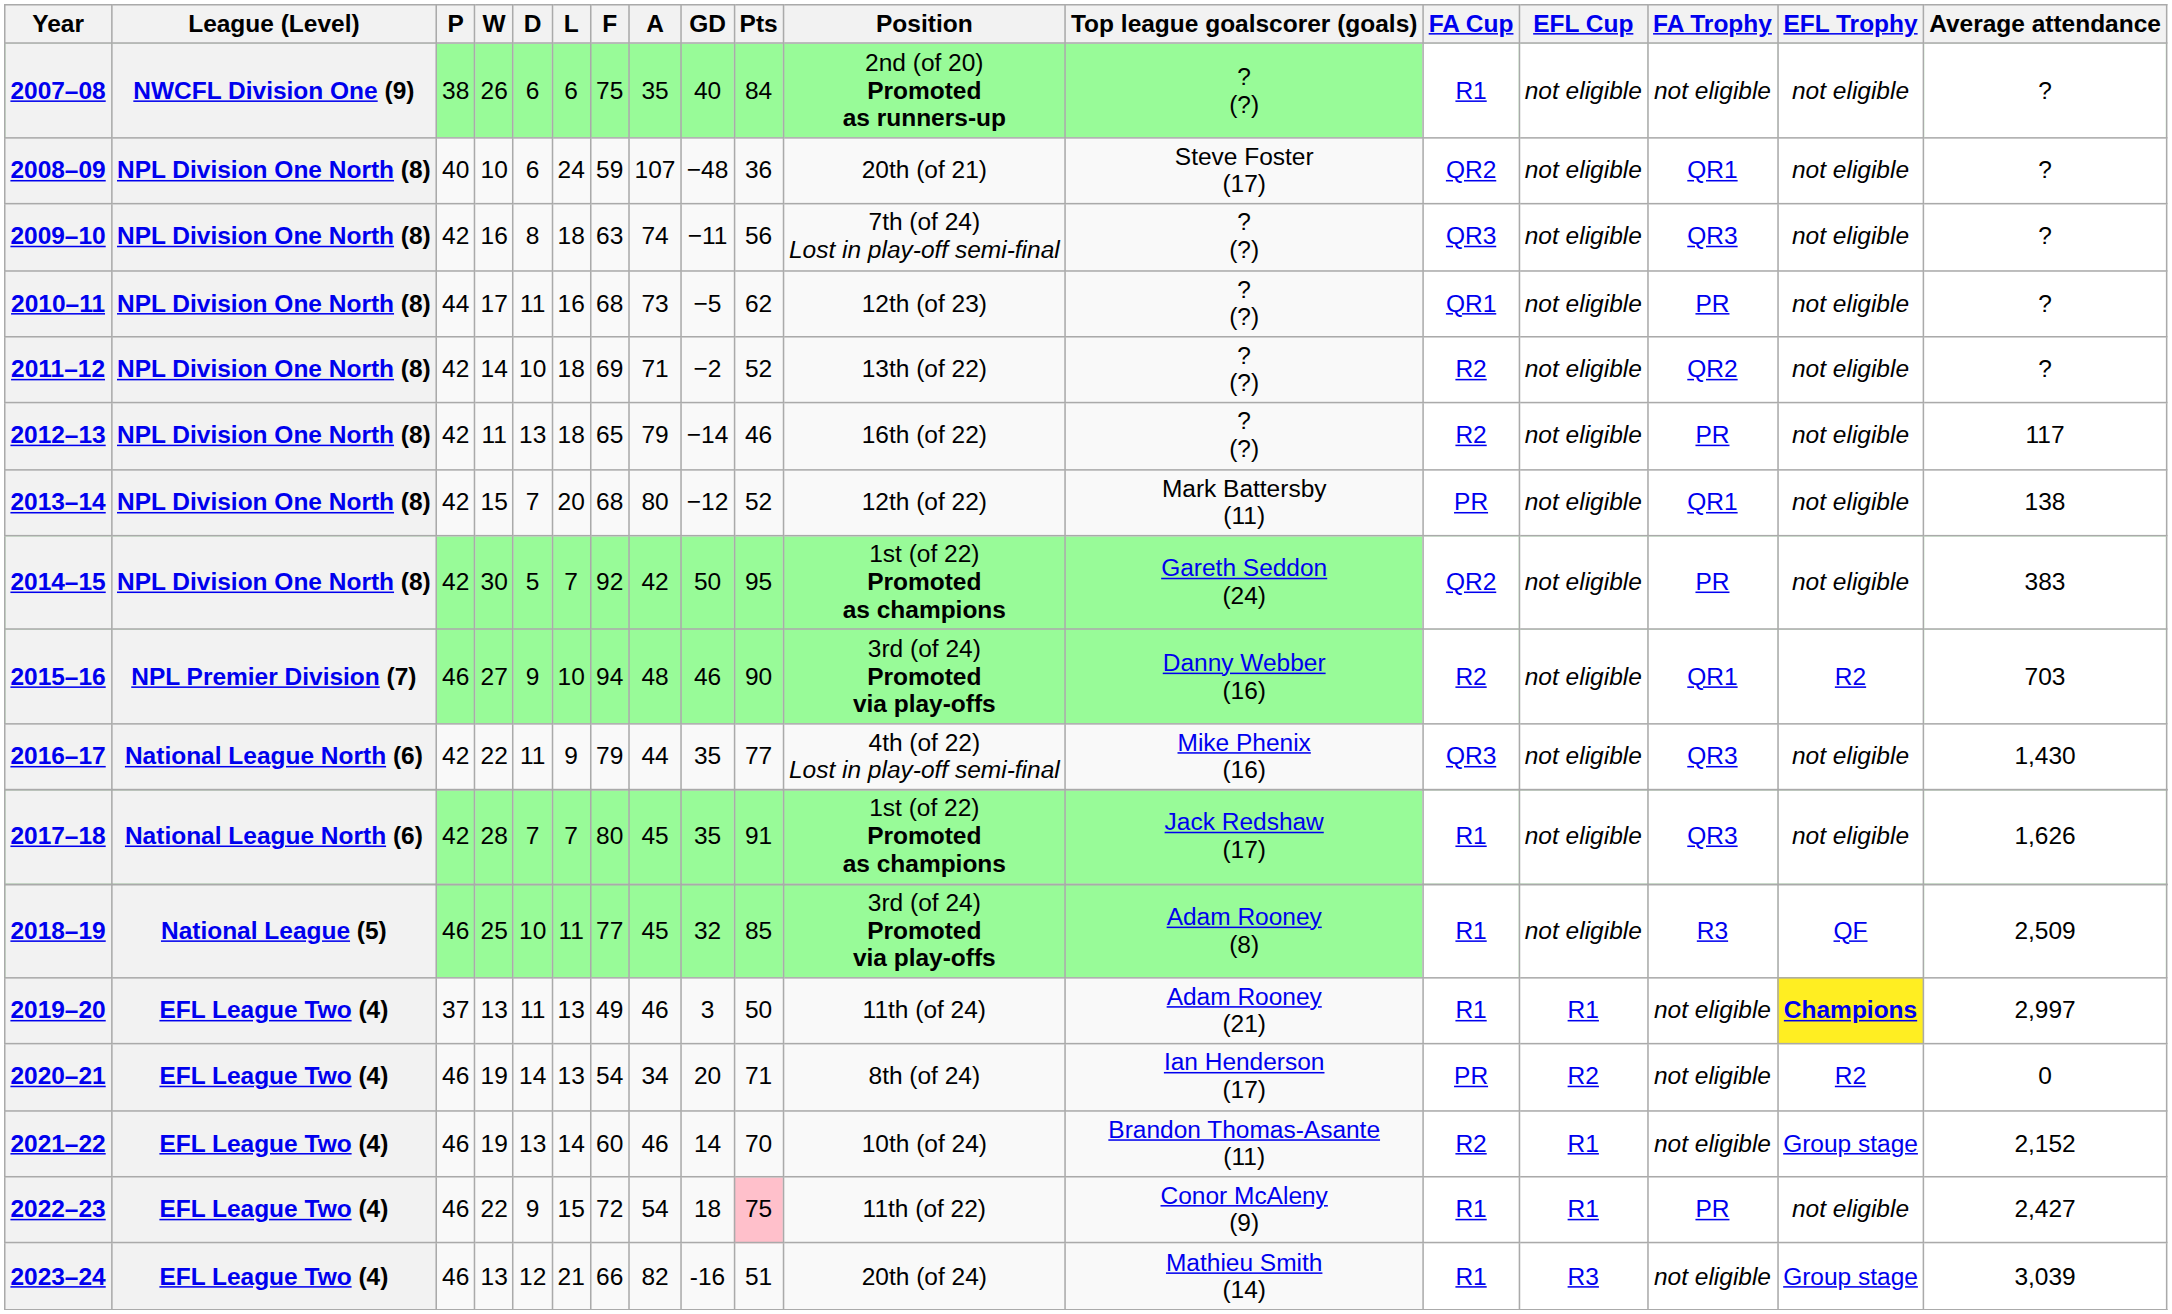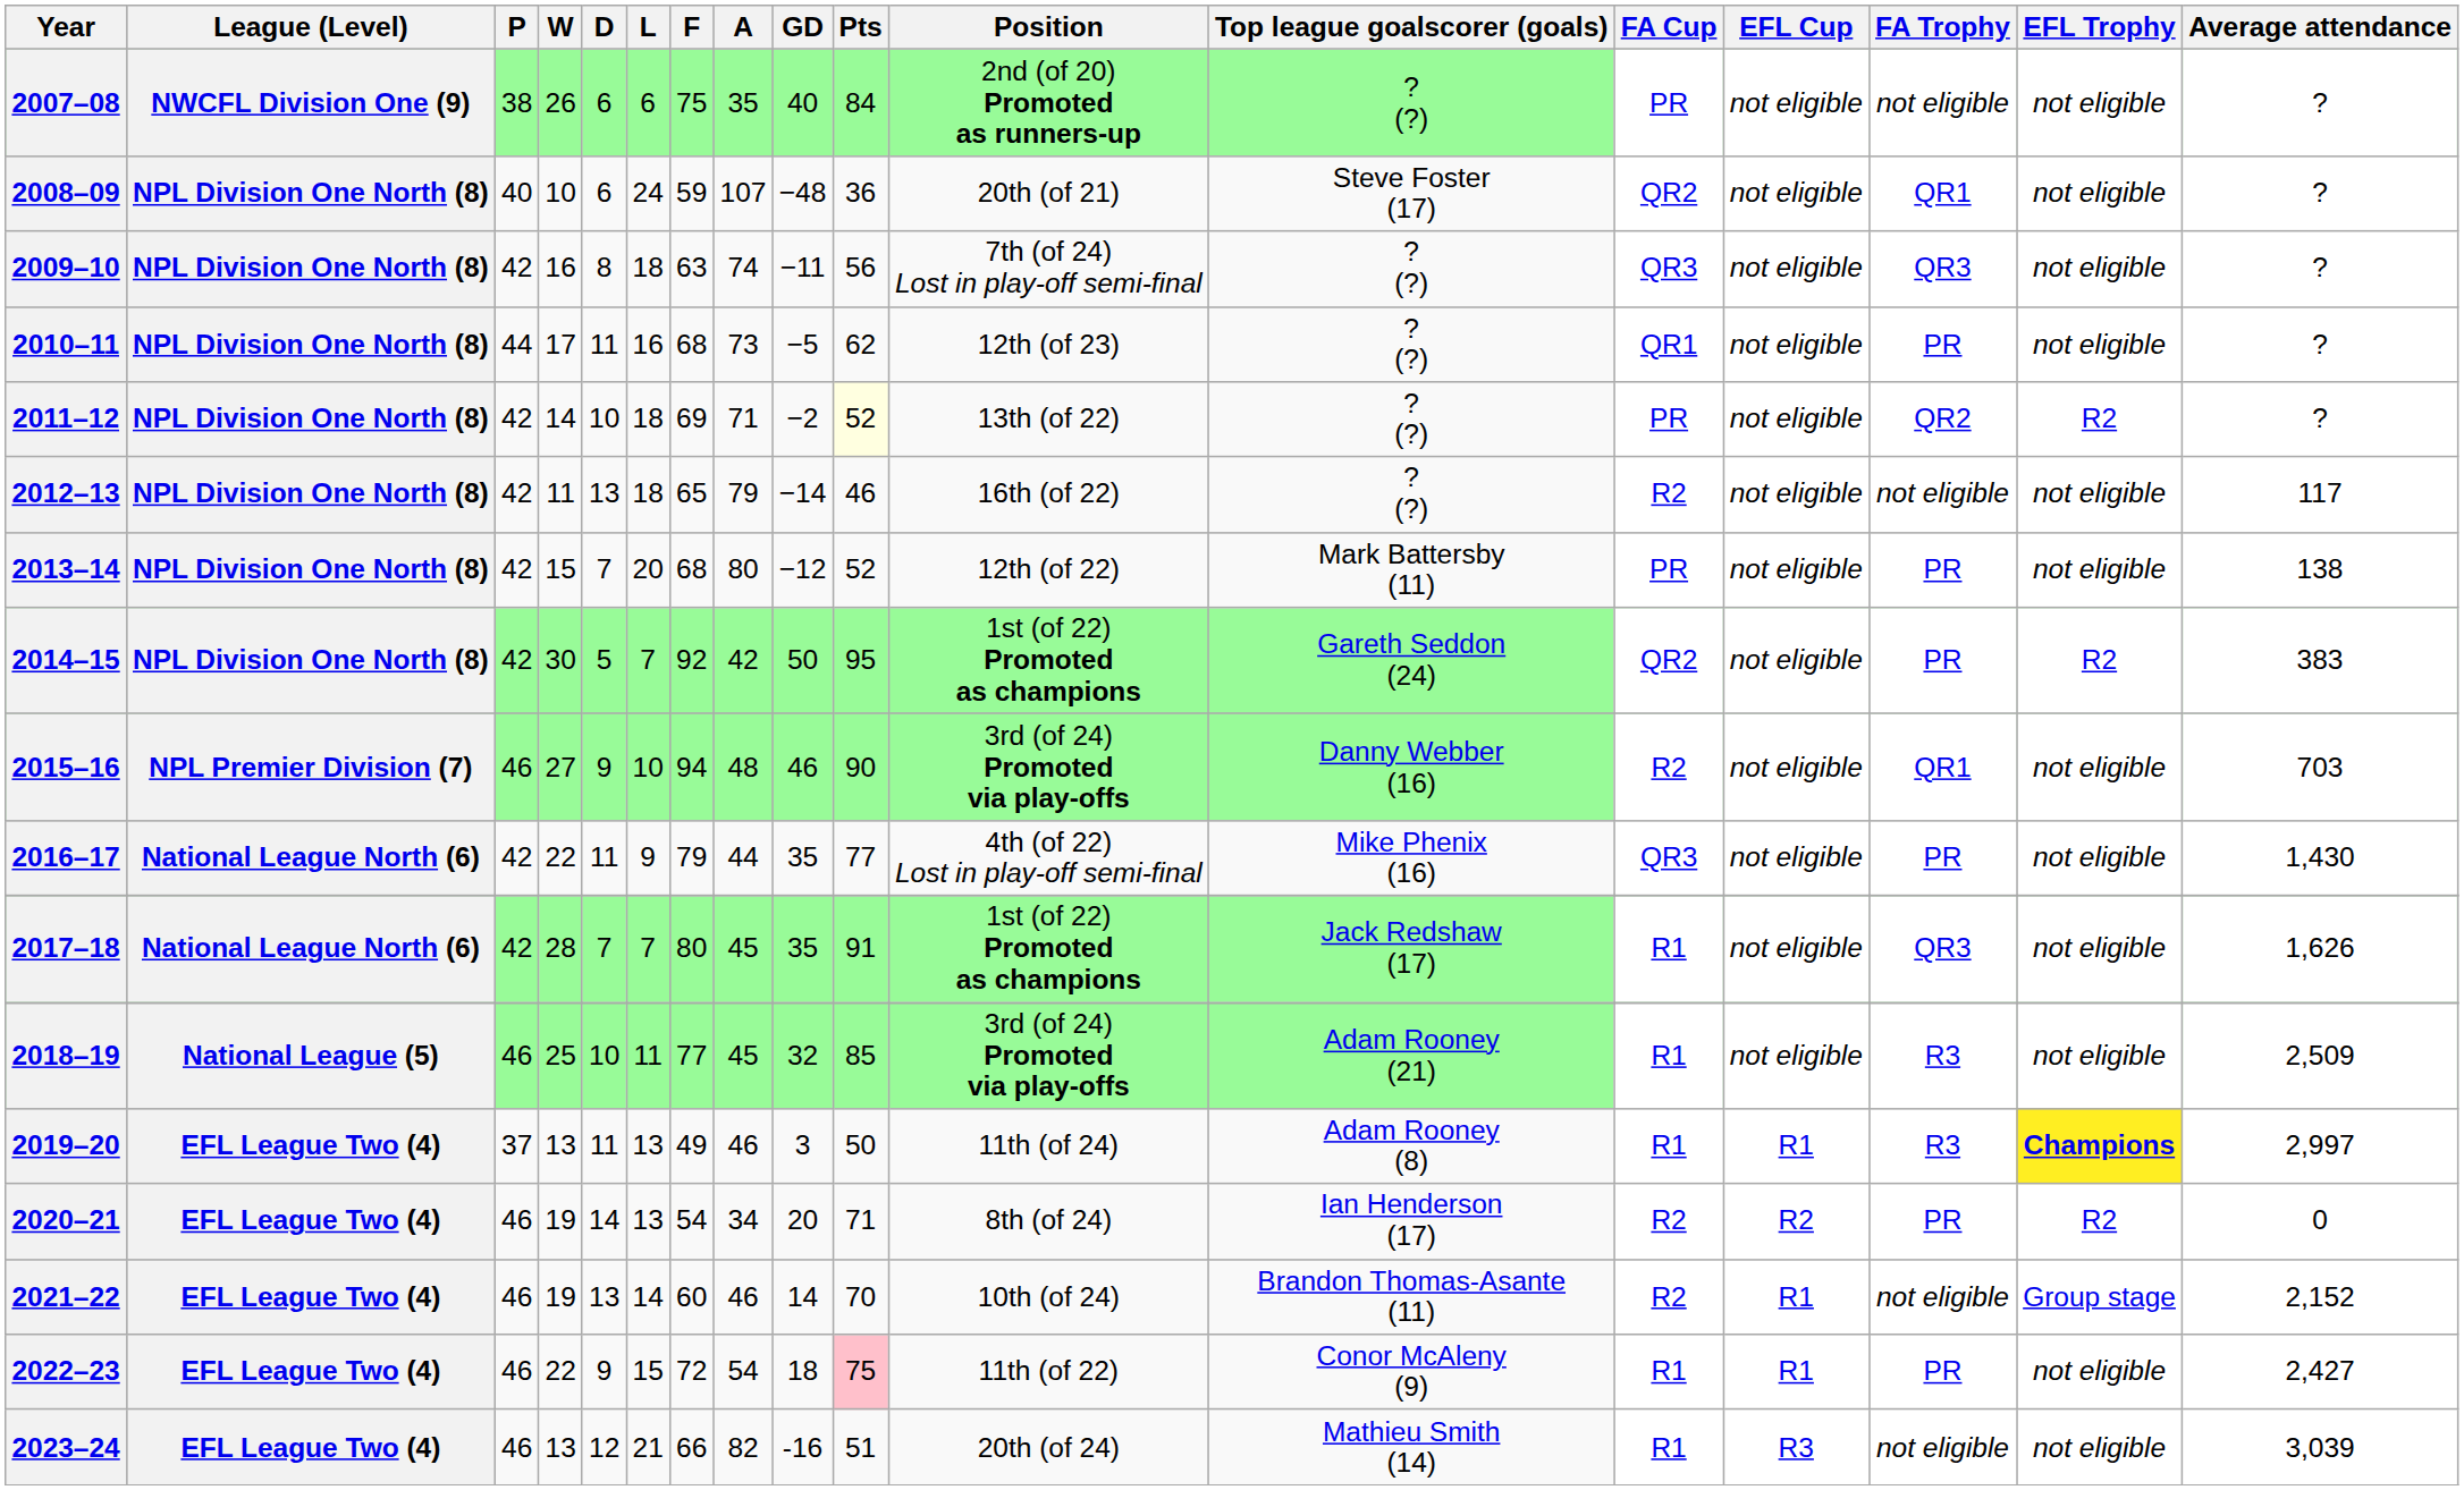 <table class="wikitable">
 <tr>
 <th>Year</th>
 <th>League (Level)</th>
 <th>P</th>
 <th>W</th>
 <th>D</th>
 <th>L</th>
 <th>F</th>
 <th>A</th>
 <th>GD</th>
 <th>Pts</th>
 <th>Position</th>
 <th>Top league goalscorer (goals)</th>
 <th><a href='#'>FA Cup</a></th>
 <th><a href='#'>EFL Cup</a></th>
 <th><a href='#'>FA Trophy</a></th>
 <th><a href='#'>EFL Trophy</a></th>
 <th>Average attendance</th>
 </tr>
 <tr bgcolor="palegreen" align="center">
 <th><a href='#'>2007–08</a></th>
 <th><a href='#'>NWCFL Division One</a> (9)</th>
 <td>38</td>
 <td>26</td>
 <td>6</td>
 <td>6</td>
 <td>75</td>
 <td>35</td>
 <td>40</td>
 <td>84</td>
 <td>2nd (of 20)<br><strong>Promoted<br>as runners-up</strong></td>
 <td>?<br>(?)</td>
-<td bgcolor="white"><a href='#'>R1</a></td>
+<td bgcolor="white"><a href='#'>PR</a></td>
 <td bgcolor="white"><em>not eligible</em></td>
 <td bgcolor="white"><em>not eligible</em></td>
 <td bgcolor="white"><em>not eligible</em></td>
 <td bgcolor="white">?</td>
 </tr>
 <tr align="center">
 <th><a href='#'>2008–09</a></th>
 <th><a href='#'>NPL Division One North</a> (8)</th>
 <td>40</td>
 <td>10</td>
 <td>6</td>
 <td>24</td>
 <td>59</td>
 <td>107</td>
 <td>−48</td>
 <td>36</td>
 <td>20th (of 21)</td>
 <td>Steve Foster<br>(17)</td>
 <td bgcolor="white"><a href='#'>QR2</a></td>
 <td bgcolor="white"><em>not eligible</em></td>
 <td bgcolor="white"><a href='#'>QR1</a></td>
 <td bgcolor="white"><em>not eligible</em></td>
 <td bgcolor="white">?</td>
 </tr>
 <tr align="center">
 <th><a href='#'>2009–10</a></th>
 <th><a href='#'>NPL Division One North</a> (8)</th>
 <td>42</td>
 <td>16</td>
 <td>8</td>
 <td>18</td>
 <td>63</td>
 <td>74</td>
 <td>−11</td>
 <td>56</td>
 <td>7th (of 24)<br><em>Lost in play-off semi-final</em></td>
 <td>?<br>(?)</td>
 <td bgcolor="white"><a href='#'>QR3</a></td>
 <td bgcolor="white"><em>not eligible</em></td>
 <td bgcolor="white"><a href='#'>QR3</a></td>
 <td bgcolor="white"><em>not eligible</em></td>
 <td bgcolor="white">?</td>
 </tr>
 <tr align="center">
 <th><a href='#'>2010–11</a></th>
 <th><a href='#'>NPL Division One North</a> (8)</th>
 <td>44</td>
 <td>17</td>
 <td>11</td>
 <td>16</td>
 <td>68</td>
 <td>73</td>
 <td>−5</td>
 <td>62</td>
 <td>12th (of 23)</td>
 <td>?<br>(?)</td>
 <td bgcolor="white"><a href='#'>QR1</a></td>
 <td bgcolor="white"><em>not eligible</em></td>
 <td bgcolor="white"><a href='#'>PR</a></td>
 <td bgcolor="white"><em>not eligible</em></td>
 <td bgcolor="white">?</td>
 </tr>
 <tr align="center">
 <th><a href='#'>2011–12</a></th>
 <th><a href='#'>NPL Division One North</a> (8)</th>
 <td>42</td>
 <td>14</td>
 <td>10</td>
 <td>18</td>
 <td>69</td>
 <td>71</td>
 <td>−2</td>
-<td>52</td>
+<td style="background: lightyellow;">52</td>
 <td>13th (of 22)</td>
 <td>?<br>(?)</td>
-<td bgcolor="white"><a href='#'>R2</a></td>
+<td bgcolor="white"><a href='#'>PR</a></td>
 <td bgcolor="white"><em>not eligible</em></td>
 <td bgcolor="white"><a href='#'>QR2</a></td>
-<td bgcolor="white"><em>not eligible</em></td>
+<td bgcolor="white"><a href='#'>R2</a></td>
 <td bgcolor="white">?</td>
 </tr>
 <tr align="center">
 <th><a href='#'>2012–13</a></th>
 <th><a href='#'>NPL Division One North</a> (8)</th>
 <td>42</td>
 <td>11</td>
 <td>13</td>
 <td>18</td>
 <td>65</td>
 <td>79</td>
 <td>−14</td>
 <td>46</td>
 <td>16th (of 22)</td>
 <td>?<br>(?)</td>
 <td bgcolor="white"><a href='#'>R2</a></td>
 <td bgcolor="white"><em>not eligible</em></td>
-<td bgcolor="white"><a href='#'>PR</a></td>
+<td bgcolor="white"><em>not eligible</em></td>
 <td bgcolor="white"><em>not eligible</em></td>
 <td bgcolor="white">117</td>
 </tr>
 <tr align="center">
 <th><a href='#'>2013–14</a></th>
 <th><a href='#'>NPL Division One North</a> (8)</th>
 <td>42</td>
 <td>15</td>
 <td>7</td>
 <td>20</td>
 <td>68</td>
 <td>80</td>
 <td>−12</td>
 <td>52</td>
 <td>12th (of 22)</td>
 <td>Mark Battersby<br>(11)</td>
 <td bgcolor="white"><a href='#'>PR</a></td>
 <td bgcolor="white"><em>not eligible</em></td>
-<td bgcolor="white"><a href='#'>QR1</a></td>
+<td bgcolor="white"><a href='#'>PR</a></td>
 <td bgcolor="white"><em>not eligible</em></td>
 <td bgcolor="white">138</td>
 </tr>
 <tr bgcolor="palegreen" align="center">
 <th><a href='#'>2014–15</a></th>
 <th><a href='#'>NPL Division One North</a> (8)</th>
 <td>42</td>
 <td>30</td>
 <td>5</td>
 <td>7</td>
 <td>92</td>
 <td>42</td>
 <td>50</td>
 <td>95</td>
 <td>1st (of 22)<br><strong>Promoted<br>as champions</strong></td>
 <td><a href='#'>Gareth Seddon</a><br>(24)</td>
 <td bgcolor="white"><a href='#'>QR2</a></td>
 <td bgcolor="white"><em>not eligible</em></td>
 <td bgcolor="white"><a href='#'>PR</a></td>
-<td bgcolor="white"><em>not eligible</em></td>
+<td bgcolor="white"><a href='#'>R2</a></td>
 <td bgcolor="white">383</td>
 </tr>
 <tr bgcolor="palegreen" align="center">
 <th><a href='#'>2015–16</a></th>
 <th><a href='#'>NPL Premier Division</a> (7)</th>
 <td>46</td>
 <td>27</td>
 <td>9</td>
 <td>10</td>
 <td>94</td>
 <td>48</td>
 <td>46</td>
 <td>90</td>
 <td>3rd (of 24)<br><strong>Promoted<br>via play-offs</strong></td>
 <td><a href='#'>Danny Webber</a><br>(16)</td>
 <td bgcolor="white"><a href='#'>R2</a></td>
 <td bgcolor="white"><em>not eligible</em></td>
 <td bgcolor="white"><a href='#'>QR1</a></td>
-<td bgcolor="white"><a href='#'>R2</a></td>
+<td bgcolor="white"><em>not eligible</em></td>
 <td bgcolor="white">703</td>
 </tr>
 <tr align="center">
 <th><a href='#'>2016–17</a></th>
 <th><a href='#'>National League North</a> (6)</th>
 <td>42</td>
 <td>22</td>
 <td>11</td>
 <td>9</td>
 <td>79</td>
 <td>44</td>
 <td>35</td>
 <td>77</td>
 <td>4th (of 22)<br><em>Lost in play-off semi-final</em></td>
 <td><a href='#'>Mike Phenix</a><br>(16)</td>
 <td bgcolor="white"><a href='#'>QR3</a></td>
 <td bgcolor="white"><em>not eligible</em></td>
-<td bgcolor="white"><a href='#'>QR3</a></td>
+<td bgcolor="white"><a href='#'>PR</a></td>
 <td bgcolor="white"><em>not eligible</em></td>
 <td bgcolor="white">1,430</td>
 </tr>
 <tr align="center">
 </tr>
 <tr bgcolor="palegreen" align="center">
 <th><a href='#'>2017–18</a></th>
 <th><a href='#'>National League North</a> (6)</th>
 <td>42</td>
 <td>28</td>
 <td>7</td>
 <td>7</td>
 <td>80</td>
 <td>45</td>
 <td>35</td>
 <td>91</td>
 <td>1st (of 22)<br><strong>Promoted<br>as champions</strong></td>
 <td><a href='#'>Jack Redshaw</a><br>(17)</td>
 <td bgcolor="white"><a href='#'>R1</a></td>
 <td bgcolor="white"><em>not eligible</em></td>
 <td bgcolor="white"><a href='#'>QR3</a></td>
 <td bgcolor="white"><em>not eligible</em></td>
 <td bgcolor="white">1,626</td>
 </tr>
 <tr align="center">
 </tr>
 <tr bgcolor="palegreen" align="center">
 <th><a href='#'>2018–19</a></th>
 <th><a href='#'>National League</a> (5)</th>
 <td>46</td>
 <td>25</td>
 <td>10</td>
 <td>11</td>
 <td>77</td>
 <td>45</td>
 <td>32</td>
 <td>85</td>
 <td>3rd (of 24)<br><strong>Promoted<br>via play-offs</strong></td>
-<td><a href='#'>Adam Rooney</a><br>(8)</td>
+<td><a href='#'>Adam Rooney</a><br>(21)</td>
 <td bgcolor="white"><a href='#'>R1</a></td>
 <td bgcolor="white"><em>not eligible</em></td>
 <td bgcolor="white"><a href='#'>R3</a></td>
-<td bgcolor="white"><a href='#'>QF</a></td>
+<td bgcolor="white"><em>not eligible</em></td>
 <td bgcolor="white">2,509</td>
 </tr>
 <tr align="center">
 <th><a href='#'>2019–20</a></th>
 <th><a href='#'>EFL League Two</a> (4)</th>
 <td>37</td>
 <td>13</td>
 <td>11</td>
 <td>13</td>
 <td>49</td>
 <td>46</td>
 <td>3</td>
 <td>50</td>
 <td>11th (of 24)</td>
-<td><a href='#'>Adam Rooney</a><br>(21)</td>
+<td><a href='#'>Adam Rooney</a><br>(8)</td>
 <td bgcolor="white"><a href='#'>R1</a></td>
 <td bgcolor="white"><a href='#'>R1</a></td>
-<td bgcolor="white"><em>not eligible</em></td>
+<td bgcolor="white"><a href='#'>R3</a></td>
 <td style="background-color:#FE2"><strong><a href='#'>Champions</a></strong></td>
 <td bgcolor="white">2,997</td>
 </tr>
 <tr align="center">
 <th><a href='#'>2020–21</a></th>
 <th><a href='#'>EFL League Two</a> (4)</th>
 <td>46</td>
 <td>19</td>
 <td>14</td>
 <td>13</td>
 <td>54</td>
 <td>34</td>
 <td>20</td>
 <td>71</td>
 <td>8th (of 24)</td>
 <td><a href='#'>Ian Henderson</a><br>(17)</td>
+<td bgcolor="white"><a href='#'>R2</a></td>
+<td bgcolor="white"><a href='#'>R2</a></td>
 <td bgcolor="white"><a href='#'>PR</a></td>
-<td bgcolor="white"><a href='#'>R2</a></td>
-<td bgcolor="white"><em>not eligible</em></td>
 <td bgcolor="white"><a href='#'>R2</a></td>
 <td bgcolor="white">0</td>
 </tr>
 <tr align="center">
 <th><a href='#'>2021–22</a></th>
 <th><a href='#'>EFL League Two</a> (4)</th>
 <td>46</td>
 <td>19</td>
 <td>13</td>
 <td>14</td>
 <td>60</td>
 <td>46</td>
 <td>14</td>
 <td>70</td>
 <td>10th (of 24)</td>
 <td><a href='#'>Brandon Thomas-Asante</a><br>(11)</td>
 <td bgcolor="white"><a href='#'>R2</a></td>
 <td bgcolor="white"><a href='#'>R1</a></td>
 <td bgcolor="white"><em>not eligible</em></td>
 <td bgcolor="white"><a href='#'>Group stage</a></td>
 <td bgcolor="white">2,152</td>
 </tr>
 <tr align="center">
 <th><a href='#'>2022–23</a></th>
 <th><a href='#'>EFL League Two</a> (4)</th>
 <td>46</td>
 <td>22</td>
 <td>9</td>
 <td>15</td>
 <td>72</td>
 <td>54</td>
 <td>18</td>
 <td style="background: pink;">75</td>
 <td>11th (of 22)</td>
 <td><a href='#'>Conor McAleny</a><br>(9)</td>
 <td bgcolor="white"><a href='#'>R1</a></td>
 <td bgcolor="white"><a href='#'>R1</a></td>
 <td bgcolor="white"><a href='#'>PR</a></td>
 <td bgcolor="white"><em>not eligible</em></td>
 <td bgcolor="white">2,427</td>
 </tr>
 <tr align="center">
 <th><a href='#'>2023–24</a></th>
 <th><a href='#'>EFL League Two</a> (4)</th>
 <td>46</td>
 <td>13</td>
 <td>12</td>
 <td>21</td>
 <td>66</td>
 <td>82</td>
 <td>-16</td>
 <td>51</td>
 <td>20th (of 24)</td>
 <td><a href='#'>Mathieu Smith</a> <br>(14)</td>
 <td bgcolor="white"><a href='#'>R1</a></td>
 <td bgcolor="white"><a href='#'>R3</a></td>
 <td bgcolor="white"><em>not eligible</em></td>
-<td bgcolor="white"><a href='#'>Group stage</a></td>
+<td bgcolor="white"><em>not eligible</em></td>
 <td bgcolor="white">3,039</td>
 </tr>
 <tr align=“center”>
 </tr>
 </table>
